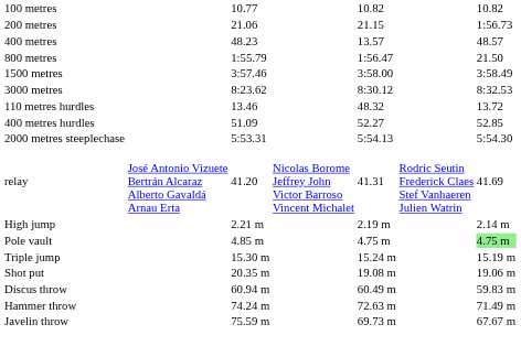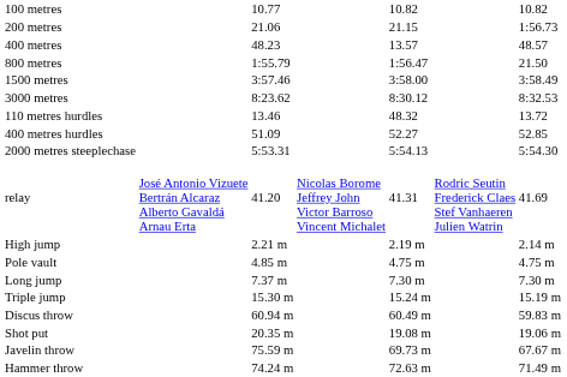 <table>
 <tr>
 <td>100 metres</td>
 <td></td>
 <td>10.77</td>
 <td></td>
 <td>10.82</td>
 <td></td>
 <td>10.82</td>
 </tr>
 <tr>
 <td>200 metres</td>
 <td></td>
 <td>21.06</td>
 <td></td>
 <td>21.15</td>
 <td></td>
 <td>1:56.73</td>
 </tr>
 <tr>
 <td>400 metres</td>
 <td></td>
 <td>48.23</td>
 <td></td>
 <td>13.57</td>
 <td></td>
 <td>48.57</td>
 </tr>
 <tr>
 <td>800 metres</td>
 <td></td>
 <td>1:55.79</td>
 <td></td>
 <td>1:56.47</td>
 <td></td>
 <td>21.50</td>
 </tr>
 <tr>
 <td>1500 metres</td>
 <td></td>
 <td>3:57.46</td>
 <td></td>
 <td>3:58.00</td>
 <td></td>
 <td>3:58.49</td>
 </tr>
 <tr>
 <td>3000 metres</td>
 <td></td>
 <td>8:23.62</td>
 <td></td>
 <td>8:30.12</td>
 <td></td>
 <td>8:32.53</td>
 </tr>
 <tr>
 <td>110 metres hurdles</td>
 <td></td>
 <td>13.46</td>
 <td></td>
 <td>48.32</td>
 <td></td>
 <td>13.72</td>
 </tr>
 <tr>
 <td>400 metres hurdles</td>
 <td></td>
 <td>51.09</td>
 <td></td>
 <td>52.27</td>
 <td></td>
 <td>52.85</td>
 </tr>
 <tr>
 <td>2000 metres steeplechase</td>
 <td></td>
 <td>5:53.31</td>
 <td></td>
 <td>5:54.13</td>
 <td></td>
 <td>5:54.30</td>
 </tr>
 <tr>
 <td> relay</td>
 <td><br><a href='#'>José Antonio Vizuete</a><br><a href='#'>Bertrán Alcaraz</a><br><a href='#'>Alberto Gavaldá</a><br><a href='#'>Arnau Erta</a></td>
 <td>41.20</td>
 <td><br><a href='#'>Nicolas Borome</a><br><a href='#'>Jeffrey John</a><br><a href='#'>Victor Barroso</a><br><a href='#'>Vincent Michalet</a></td>
 <td>41.31</td>
 <td><br><a href='#'>Rodric Seutin</a><br><a href='#'>Frederick Claes</a><br><a href='#'>Stef Vanhaeren</a><br><a href='#'>Julien Watrin</a></td>
 <td>41.69</td>
 </tr>
 <tr>
 <td>High jump</td>
 <td></td>
 <td>2.21 m</td>
 <td></td>
 <td>2.19 m</td>
 <td></td>
 <td>2.14 m</td>
 </tr>
 <tr>
 <td>Pole vault</td>
 <td></td>
 <td>4.85 m</td>
 <td></td>
 <td>4.75 m</td>
 <td></td>
-<td style="background: lightgreen;">4.75 m</td>
+<td>4.75 m</td>
+</tr>
+<tr>
+<td>Long jump</td>
+<td></td>
+<td>7.37 m</td>
+<td></td>
+<td>7.30 m</td>
+<td></td>
+<td>7.30 m</td>
 </tr>
 <tr>
 <td>Triple jump</td>
 <td></td>
 <td>15.30 m</td>
 <td></td>
 <td>15.24 m</td>
 <td></td>
 <td>15.19 m</td>
 </tr>
 <tr>
+<td>Discus throw</td>
+<td></td>
+<td>60.94 m</td>
+<td></td>
+<td>60.49 m</td>
+<td></td>
+<td>59.83 m</td>
+</tr>
+<tr>
 <td>Shot put</td>
 <td></td>
 <td>20.35 m</td>
 <td></td>
 <td>19.08 m</td>
 <td></td>
 <td>19.06 m</td>
 </tr>
 <tr>
-<td>Discus throw</td>
+<td>Javelin throw</td>
 <td></td>
-<td>60.94 m</td>
+<td>75.59 m</td>
 <td></td>
-<td>60.49 m</td>
+<td>69.73 m</td>
 <td></td>
-<td>59.83 m</td>
+<td>67.67 m</td>
 </tr>
 <tr>
 <td>Hammer throw</td>
 <td></td>
 <td>74.24 m</td>
 <td></td>
 <td>72.63 m</td>
 <td></td>
 <td>71.49 m</td>
 </tr>
-<tr>
-<td>Javelin throw</td>
-<td></td>
-<td>75.59 m</td>
-<td></td>
-<td>69.73 m</td>
-<td></td>
-<td>67.67 m</td>
-</tr>
 </table>
